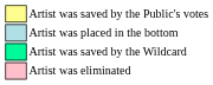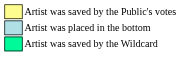 <table class="toccolours"style="font-size: 90%; white-space: nowrap;">
 <tr>
 <td style="background:#fdfc8f; border:1px solid black;">      </td>
 <td>Artist was saved by the Public's votes</td>
 </tr>
 <tr>
 <td style="background:#b0e0e6; border:1px solid black;">      </td>
 <td>Artist was placed in the bottom</td>
 </tr>
 <tr>
 <td style="background:#00fa9a; border:1px solid black;">      </td>
 <td>Artist was saved by the Wildcard</td>
 </tr>
-<tr>
-<td style="background:pink; border:1px solid black;">      </td>
-<td>Artist was eliminated</td>
-</tr>
 </table>
